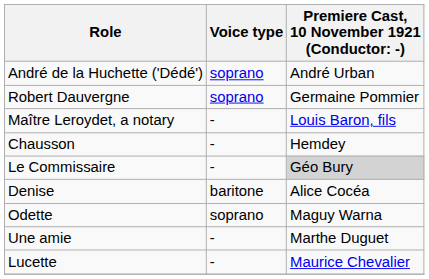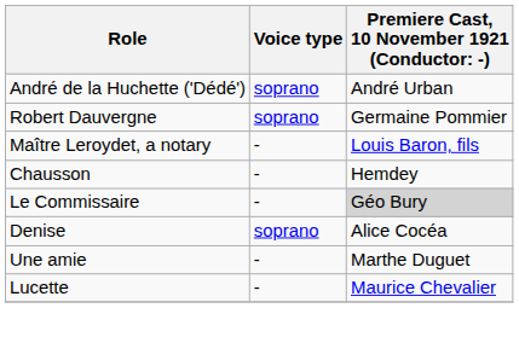 <table class="wikitable">
 <tr>
 <th>Role</th>
 <th>Voice type</th>
 <th>Premiere Cast,<br>10 November 1921<br>(Conductor: -)</th>
 </tr>
 <tr>
 <td>André de la Huchette ('Dédé')</td>
 <td><a href='#'>soprano</a></td>
 <td>André Urban</td>
 </tr>
 <tr>
 <td>Robert Dauvergne</td>
 <td><a href='#'>soprano</a></td>
 <td>Germaine Pommier</td>
 </tr>
 <tr>
 <td>Maître Leroydet, a notary</td>
 <td>-</td>
 <td><a href='#'>Louis Baron, fils</a></td>
 </tr>
 <tr>
 <td>Chausson</td>
 <td>-</td>
 <td>Hemdey</td>
 </tr>
 <tr>
 <td>Le Commissaire</td>
 <td>-</td>
 <td style="background: lightgrey;">Géo Bury</td>
 </tr>
 <tr>
 <td>Denise</td>
-<td>baritone</td>
+<td><a href='#'>soprano</a></td>
 <td>Alice Cocéa</td>
-</tr>
-<tr>
-<td>Odette</td>
-<td>soprano</td>
-<td>Maguy Warna</td>
 </tr>
 <tr>
 <td>Une amie</td>
 <td>-</td>
 <td>Marthe Duguet</td>
 </tr>
 <tr>
 <td>Lucette</td>
 <td>-</td>
 <td><a href='#'>Maurice Chevalier</a></td>
 </tr>
 <tr>
 </tr>
 </table>
